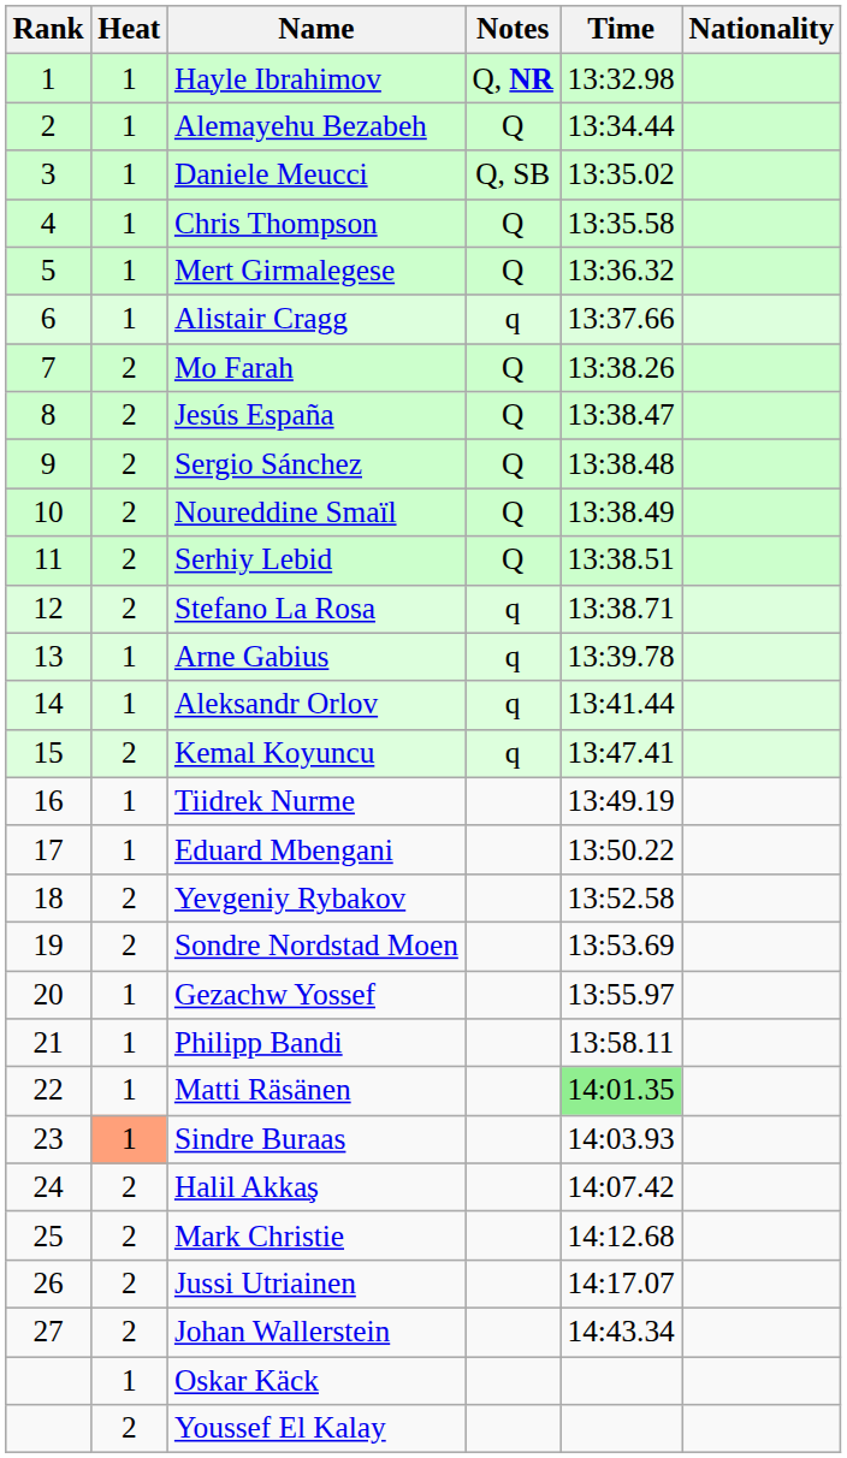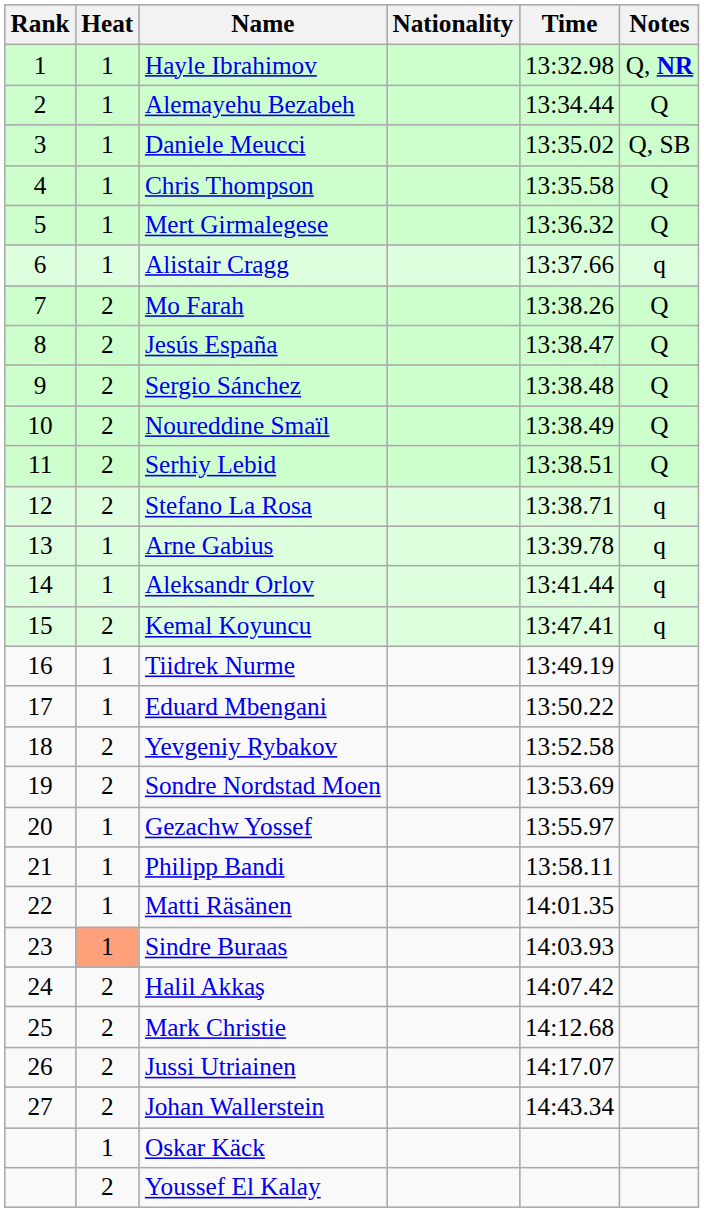 <table class="wikitable sortable" style="text-align:center">
 <tr>
 <th>Rank</th>
 <th>Heat</th>
 <th>Name</th>
+<th>Nationality</th>
+<th>Time</th>
 <th>Notes</th>
-<th>Time</th>
-<th>Nationality</th>
 </tr>
 <tr bgcolor=ccffcc>
 <td>1</td>
 <td>1</td>
 <td align="left"><a href='#'>Hayle Ibrahimov</a></td>
+<td align=left></td>
+<td>13:32.98</td>
 <td>Q, <strong><a href='#'>NR</a></strong></td>
-<td>13:32.98</td>
-<td align=left></td>
 </tr>
 <tr bgcolor=ccffcc>
 <td>2</td>
 <td>1</td>
 <td align="left"><a href='#'>Alemayehu Bezabeh</a></td>
+<td align=left></td>
+<td>13:34.44</td>
 <td>Q</td>
-<td>13:34.44</td>
-<td align=left></td>
 </tr>
 <tr bgcolor=ccffcc>
 <td>3</td>
 <td>1</td>
 <td align="left"><a href='#'>Daniele Meucci</a></td>
+<td align=left></td>
+<td>13:35.02</td>
 <td>Q, SB</td>
-<td>13:35.02</td>
-<td align=left></td>
 </tr>
 <tr bgcolor=ccffcc>
 <td>4</td>
 <td>1</td>
 <td align="left"><a href='#'>Chris Thompson</a></td>
+<td align=left></td>
+<td>13:35.58</td>
 <td>Q</td>
-<td>13:35.58</td>
-<td align=left></td>
 </tr>
 <tr bgcolor=ccffcc>
 <td>5</td>
 <td>1</td>
 <td align="left"><a href='#'>Mert Girmalegese</a></td>
+<td align=left></td>
+<td>13:36.32</td>
 <td>Q</td>
-<td>13:36.32</td>
-<td align=left></td>
 </tr>
 <tr bgcolor=ddffdd>
 <td>6</td>
 <td>1</td>
 <td align="left"><a href='#'>Alistair Cragg</a></td>
+<td align=left></td>
+<td>13:37.66</td>
 <td>q</td>
-<td>13:37.66</td>
-<td align=left></td>
 </tr>
 <tr bgcolor=ccffcc>
 <td>7</td>
 <td>2</td>
 <td align="left"><a href='#'>Mo Farah</a></td>
+<td align=left></td>
+<td>13:38.26</td>
 <td>Q</td>
-<td>13:38.26</td>
-<td align=left></td>
 </tr>
 <tr bgcolor=ccffcc>
 <td>8</td>
 <td>2</td>
 <td align="left"><a href='#'>Jesús España</a></td>
+<td align=left></td>
+<td>13:38.47</td>
 <td>Q</td>
-<td>13:38.47</td>
-<td align=left></td>
 </tr>
 <tr bgcolor=ccffcc>
 <td>9</td>
 <td>2</td>
 <td align="left"><a href='#'>Sergio Sánchez</a></td>
+<td align=left></td>
+<td>13:38.48</td>
 <td>Q</td>
-<td>13:38.48</td>
-<td align=left></td>
 </tr>
 <tr bgcolor=ccffcc>
 <td>10</td>
 <td>2</td>
 <td align="left"><a href='#'>Noureddine Smaïl</a></td>
+<td align=left></td>
+<td>13:38.49</td>
 <td>Q</td>
-<td>13:38.49</td>
-<td align=left></td>
 </tr>
 <tr bgcolor=ccffcc>
 <td>11</td>
 <td>2</td>
 <td align="left"><a href='#'>Serhiy Lebid</a></td>
+<td align=left></td>
+<td>13:38.51</td>
 <td>Q</td>
-<td>13:38.51</td>
-<td align=left></td>
 </tr>
 <tr bgcolor=ddffdd>
 <td>12</td>
 <td>2</td>
 <td align="left"><a href='#'>Stefano La Rosa</a></td>
+<td align=left></td>
+<td>13:38.71</td>
 <td>q</td>
-<td>13:38.71</td>
-<td align=left></td>
 </tr>
 <tr bgcolor=ddffdd>
 <td>13</td>
 <td>1</td>
 <td align="left"><a href='#'>Arne Gabius</a></td>
+<td align=left></td>
+<td>13:39.78</td>
 <td>q</td>
-<td>13:39.78</td>
-<td align=left></td>
 </tr>
 <tr bgcolor=ddffdd>
 <td>14</td>
 <td>1</td>
 <td align="left"><a href='#'>Aleksandr Orlov</a></td>
+<td align=left></td>
+<td>13:41.44</td>
 <td>q</td>
-<td>13:41.44</td>
-<td align=left></td>
 </tr>
 <tr bgcolor=ddffdd>
 <td>15</td>
 <td>2</td>
 <td align="left"><a href='#'>Kemal Koyuncu</a></td>
+<td align=left></td>
+<td>13:47.41</td>
 <td>q</td>
-<td>13:47.41</td>
-<td align=left></td>
 </tr>
 <tr>
 <td>16</td>
 <td>1</td>
 <td align="left"><a href='#'>Tiidrek Nurme</a></td>
+<td align=left></td>
+<td>13:49.19</td>
 <td></td>
-<td>13:49.19</td>
-<td align=left></td>
 </tr>
 <tr>
 <td>17</td>
 <td>1</td>
 <td align="left"><a href='#'>Eduard Mbengani</a></td>
+<td align=left></td>
+<td>13:50.22</td>
 <td></td>
-<td>13:50.22</td>
-<td align=left></td>
 </tr>
 <tr>
 <td>18</td>
 <td>2</td>
 <td align="left"><a href='#'>Yevgeniy Rybakov</a></td>
+<td align=left></td>
+<td>13:52.58</td>
 <td></td>
-<td>13:52.58</td>
-<td align=left></td>
 </tr>
 <tr>
 <td>19</td>
 <td>2</td>
 <td align="left"><a href='#'>Sondre Nordstad Moen</a></td>
+<td align=left></td>
+<td>13:53.69</td>
 <td></td>
-<td>13:53.69</td>
-<td align=left></td>
 </tr>
 <tr>
 <td>20</td>
 <td>1</td>
 <td align="left"><a href='#'>Gezachw Yossef</a></td>
+<td align=left></td>
+<td>13:55.97</td>
 <td></td>
-<td>13:55.97</td>
-<td align=left></td>
 </tr>
 <tr>
 <td>21</td>
 <td>1</td>
 <td align="left"><a href='#'>Philipp Bandi</a></td>
+<td align=left></td>
+<td>13:58.11</td>
 <td></td>
-<td>13:58.11</td>
-<td align=left></td>
 </tr>
 <tr>
 <td>22</td>
 <td>1</td>
 <td align="left"><a href='#'>Matti Räsänen</a></td>
+<td align=left></td>
+<td>14:01.35</td>
 <td></td>
-<td style="background: lightgreen;">14:01.35</td>
-<td align=left></td>
 </tr>
 <tr>
 <td>23</td>
 <td style="background: lightsalmon;">1</td>
 <td align="left"><a href='#'>Sindre Buraas</a></td>
+<td align=left></td>
+<td>14:03.93</td>
 <td></td>
-<td>14:03.93</td>
-<td align=left></td>
 </tr>
 <tr>
 <td>24</td>
 <td>2</td>
 <td align="left"><a href='#'>Halil Akkaş</a></td>
+<td align=left></td>
+<td>14:07.42</td>
 <td></td>
-<td>14:07.42</td>
-<td align=left></td>
 </tr>
 <tr>
 <td>25</td>
 <td>2</td>
 <td align="left"><a href='#'>Mark Christie</a></td>
+<td align=left></td>
+<td>14:12.68</td>
 <td></td>
-<td>14:12.68</td>
-<td align=left></td>
 </tr>
 <tr>
 <td>26</td>
 <td>2</td>
 <td align="left"><a href='#'>Jussi Utriainen</a></td>
+<td align=left></td>
+<td>14:17.07</td>
 <td></td>
-<td>14:17.07</td>
-<td align=left></td>
 </tr>
 <tr>
 <td>27</td>
 <td>2</td>
 <td align="left"><a href='#'>Johan Wallerstein</a></td>
+<td align=left></td>
+<td>14:43.34</td>
 <td></td>
-<td>14:43.34</td>
-<td align=left></td>
 </tr>
 <tr>
 <td></td>
 <td>1</td>
 <td align="left"><a href='#'>Oskar Käck</a></td>
+<td align=left></td>
 <td></td>
 <td></td>
-<td align=left></td>
 </tr>
 <tr>
 <td></td>
 <td>2</td>
 <td align="left"><a href='#'>Youssef El Kalay</a></td>
+<td align=left></td>
 <td></td>
 <td></td>
-<td align=left></td>
 </tr>
 </table>
